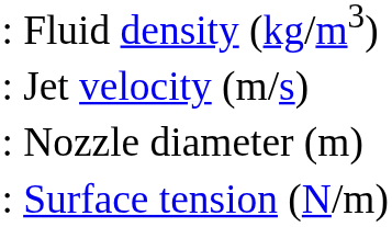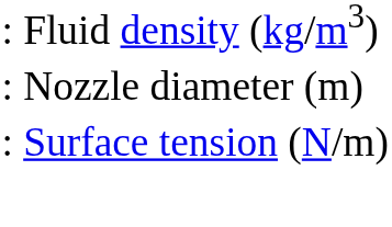 <table>
 <tr>
 <td></td>
 <td>: Fluid <a href='#'>density</a> (<a href='#'>kg</a>/<a href='#'>m</a><sup>3</sup>)</td>
-</tr>
-<tr>
-<td></td>
-<td>: Jet <a href='#'>velocity</a> (m/<a href='#'>s</a>)</td>
 </tr>
 <tr>
 <td></td>
 <td>: Nozzle diameter (m)</td>
 </tr>
 <tr>
 <td></td>
 <td>: <a href='#'>Surface tension</a> (<a href='#'>N</a>/m)</td>
 </tr>
 </table>
